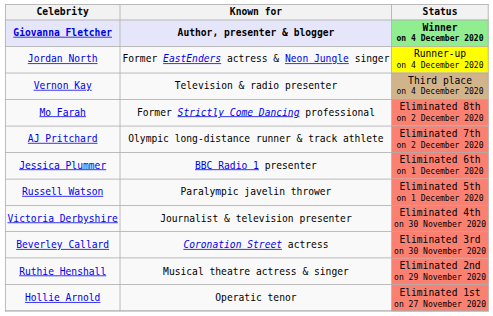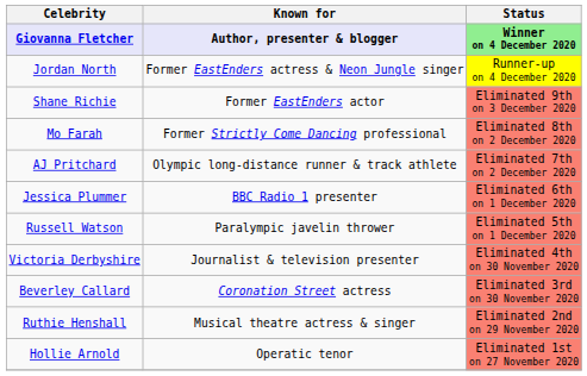 <table class=wikitable sortable" style="text-align: center; white-space:nowrap; margin:auto; font-size:95.2%;">
 <tr>
 <th scope="col">Celebrity</th>
 <th scope="col">Known for</th>
 <th scope="col">Status</th>
 </tr>
 <tr>
 <td style="background:lavender;"><strong><a href='#'>Giovanna Fletcher</a></strong></td>
 <td style="background:lavender;"><strong>Author, presenter & blogger</strong></td>
 <td style=background:lightgreen><strong>Winner</strong><br><small><strong>on 4 December 2020</strong></small></td>
 </tr>
 <tr>
 <td><a href='#'>Jordan North</a></td>
 <td>Former <em><a href='#'>EastEnders</a></em> actress & <a href='#'>Neon Jungle</a> singer</td>
 <td style=background:yellow>Runner-up<br><small>on 4 December 2020</small></td>
 </tr>
 <tr>
-<td><a href='#'>Vernon Kay</a></td>
-<td>Television & radio presenter</td>
-<td style=background:tan>Third place<br><small>on 4 December 2020</small></td>
+<td><a href='#'>Shane Richie</a></td>
+<td>Former <em><a href='#'>EastEnders</a></em> actor</td>
+<td style=background:salmon>Eliminated 9th<br><small>on 3 December 2020</small></td>
 </tr>
 <tr>
 <td><a href='#'>Mo Farah</a></td>
 <td>Former <em><a href='#'>Strictly Come Dancing</a></em> professional</td>
 <td style=background:salmon>Eliminated 8th<br><small>on 2 December 2020</small></td>
 </tr>
 <tr>
 <td><a href='#'>AJ Pritchard</a></td>
 <td>Olympic long-distance runner & track athlete</td>
 <td style=background:salmon>Eliminated 7th<br><small>on 2 December 2020</small></td>
 </tr>
 <tr>
 <td><a href='#'>Jessica Plummer</a></td>
 <td><a href='#'>BBC Radio 1</a> presenter</td>
 <td style=background:salmon>Eliminated 6th<br><small>on 1 December 2020</small></td>
 </tr>
 <tr>
 <td><a href='#'>Russell Watson</a></td>
 <td>Paralympic javelin thrower</td>
 <td style=background:salmon>Eliminated 5th<br><small>on 1 December 2020</small></td>
 </tr>
 <tr>
 <td><a href='#'>Victoria Derbyshire</a></td>
 <td>Journalist & television presenter</td>
 <td style=background:salmon>Eliminated 4th<br><small>on 30 November 2020</small></td>
 </tr>
 <tr>
 <td><a href='#'>Beverley Callard</a></td>
 <td><em><a href='#'>Coronation Street</a></em> actress</td>
 <td style=background:salmon>Eliminated 3rd<br><small>on 30 November 2020</small></td>
 </tr>
 <tr>
 <td><a href='#'>Ruthie Henshall</a></td>
 <td>Musical theatre actress & singer</td>
 <td style=background:salmon>Eliminated 2nd<br><small>on 29 November 2020</small></td>
 </tr>
 <tr>
 <td><a href='#'>Hollie Arnold</a></td>
 <td>Operatic tenor</td>
 <td style=background:salmon>Eliminated 1st<br><small>on 27 November 2020</small></td>
 </tr>
 <tr>
 </tr>
 </table>
